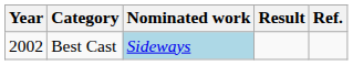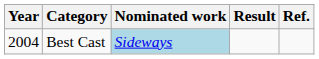 <table class="wikitable plainrowheaders">
 <tr>
 <th scope="col">Year</th>
 <th scope="col">Category</th>
 <th scope="col">Nominated work</th>
 <th scope="col">Result</th>
 <th scope="col">Ref.</th>
 </tr>
 <tr>
-<td>2002</td>
+<td>2004</td>
 <td>Best Cast</td>
 <td style="background: lightblue;"><em><a href='#'>Sideways</a></em></td>
 <td></td>
 <td align="center"></td>
 </tr>
 </table>
